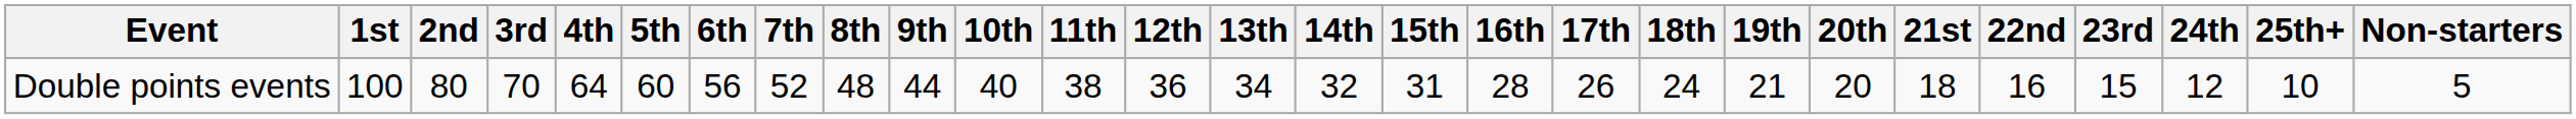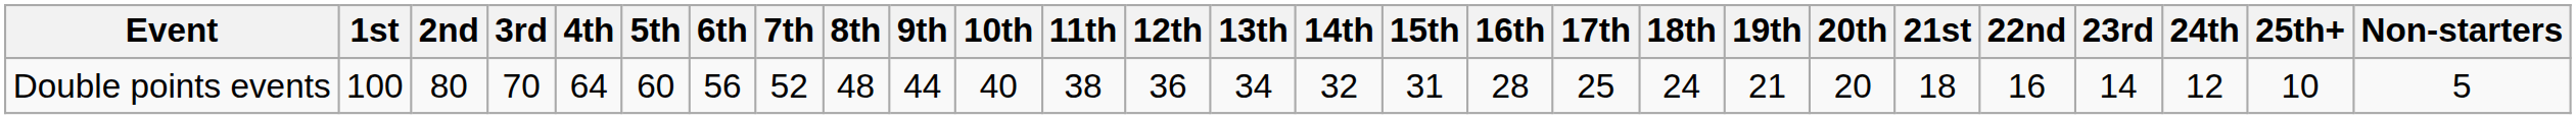 <table class="wikitable" style="text-align:center">
 <tr>
 <th>Event</th>
 <th>1st</th>
 <th>2nd</th>
 <th>3rd</th>
 <th>4th</th>
 <th>5th</th>
 <th>6th</th>
 <th>7th</th>
 <th>8th</th>
 <th>9th</th>
 <th>10th</th>
 <th>11th</th>
 <th>12th</th>
 <th>13th</th>
 <th>14th</th>
 <th>15th</th>
 <th>16th</th>
 <th>17th</th>
 <th>18th</th>
 <th>19th</th>
 <th>20th</th>
 <th>21st</th>
 <th>22nd</th>
 <th>23rd</th>
 <th>24th</th>
 <th>25th+</th>
 <th>Non-starters</th>
 </tr>
 <tr>
 <td>Double points events</td>
 <td>100</td>
 <td>80</td>
 <td>70</td>
 <td>64</td>
 <td>60</td>
 <td>56</td>
 <td>52</td>
 <td>48</td>
 <td>44</td>
 <td>40</td>
 <td>38</td>
 <td>36</td>
 <td>34</td>
 <td>32</td>
 <td>31</td>
 <td>28</td>
-<td>26</td>
+<td>25</td>
 <td>24</td>
 <td>21</td>
 <td>20</td>
 <td>18</td>
 <td>16</td>
-<td>15</td>
+<td>14</td>
 <td>12</td>
 <td>10</td>
 <td>5</td>
 </tr>
 </table>
